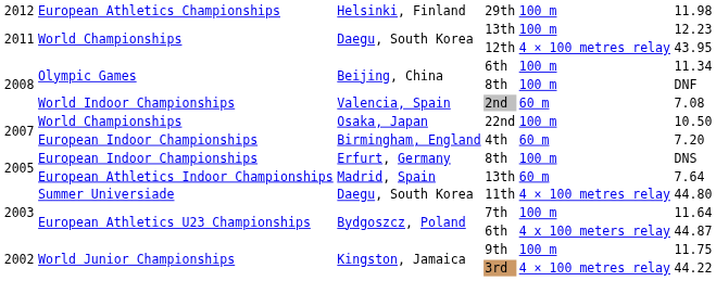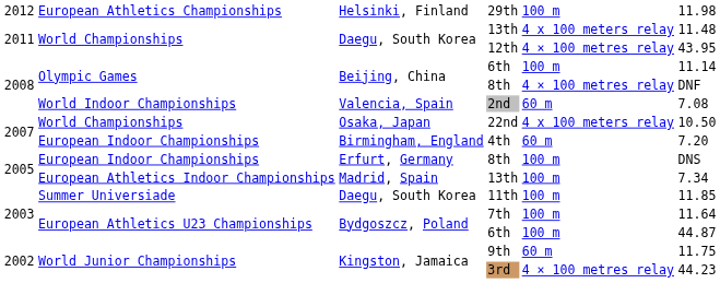 <table>
 <tr>
 <td rowspan=1>2012</td>
 <td rowspan=1><a href='#'>European Athletics Championships</a></td>
 <td rowspan=1><a href='#'>Helsinki</a>, Finland</td>
 <td>29th</td>
 <td><a href='#'>100 m</a></td>
 <td>11.98</td>
 </tr>
 <tr>
 <td rowspan=2>2011</td>
 <td rowspan=2><a href='#'>World Championships</a></td>
 <td rowspan=2><a href='#'>Daegu</a>, South Korea</td>
 <td>13th</td>
-<td><a href='#'>100 m</a></td>
-<td>12.23</td>
+<td><a href='#'>4 x 100 meters relay</a></td>
+<td>11.48</td>
 </tr>
 <tr>
 <td>12th</td>
 <td><a href='#'>4 × 100 metres relay</a></td>
 <td>43.95</td>
 </tr>
 <tr>
 <td rowspan=3>2008</td>
 <td rowspan=2><a href='#'>Olympic Games</a></td>
 <td rowspan=2><a href='#'>Beijing</a>, China</td>
 <td>6th</td>
 <td><a href='#'>100 m</a></td>
-<td data-sort-value="011.14">11.34</td>
+<td data-sort-value="011.14">11.14</td>
 </tr>
 <tr>
 <td>8th</td>
-<td><a href='#'>100 m</a></td>
+<td><a href='#'>4 × 100 metres relay</a></td>
 <td>DNF</td>
 </tr>
 <tr>
 <td><a href='#'>World Indoor Championships</a></td>
 <td><a href='#'>Valencia, Spain</a></td>
 <td bgcolor=silver>2nd</td>
 <td><a href='#'>60 m</a></td>
 <td>7.08</td>
 </tr>
 <tr>
 <td rowspan=2>2007</td>
 <td><a href='#'>World Championships</a></td>
 <td><a href='#'>Osaka, Japan</a></td>
 <td>22nd</td>
-<td><a href='#'>100 m</a></td>
+<td><a href='#'>4 x 100 meters relay</a></td>
 <td>10.50</td>
 </tr>
 <tr>
 <td><a href='#'>European Indoor Championships</a></td>
 <td><a href='#'>Birmingham, England</a></td>
 <td>4th</td>
 <td><a href='#'>60 m</a></td>
 <td>7.20</td>
 </tr>
 <tr>
 <td rowspan=2>2005</td>
 <td><a href='#'>European Indoor Championships</a></td>
 <td><a href='#'>Erfurt</a>, <a href='#'>Germany</a></td>
 <td>8th</td>
 <td><a href='#'>100 m</a></td>
 <td>DNS</td>
 </tr>
 <tr>
 <td><a href='#'>European Athletics Indoor Championships</a></td>
 <td><a href='#'>Madrid</a>, <a href='#'>Spain</a></td>
 <td>13th</td>
-<td><a href='#'>60 m</a></td>
-<td>7.64</td>
+<td><a href='#'>100 m</a></td>
+<td>7.34</td>
 </tr>
 <tr>
 <td rowspan=3>2003</td>
 <td><a href='#'>Summer Universiade</a></td>
 <td><a href='#'>Daegu</a>, South Korea</td>
 <td>11th</td>
-<td><a href='#'>4 × 100 metres relay</a></td>
-<td>44.80</td>
+<td><a href='#'>100 m</a></td>
+<td>11.85</td>
 </tr>
 <tr>
 <td rowspan=2><a href='#'>European Athletics U23 Championships</a></td>
 <td rowspan=2><a href='#'>Bydgoszcz</a>, <a href='#'>Poland</a></td>
 <td>7th</td>
 <td><a href='#'>100 m</a></td>
 <td>11.64</td>
 </tr>
 <tr>
 <td>6th</td>
-<td><a href='#'>4 x 100 meters relay</a></td>
+<td><a href='#'>100 m</a></td>
 <td>44.87</td>
 </tr>
 <tr>
 <td rowspan=2>2002</td>
 <td rowspan=2><a href='#'>World Junior Championships</a></td>
 <td rowspan=2><a href='#'>Kingston</a>, Jamaica</td>
 <td>9th</td>
-<td><a href='#'>100 m</a></td>
+<td><a href='#'>60 m</a></td>
 <td>11.75</td>
 </tr>
 <tr>
 <td bgcolor=cc9966>3rd</td>
 <td><a href='#'>4 × 100 metres relay</a></td>
-<td>44.22</td>
+<td>44.23</td>
 </tr>
 </table>
